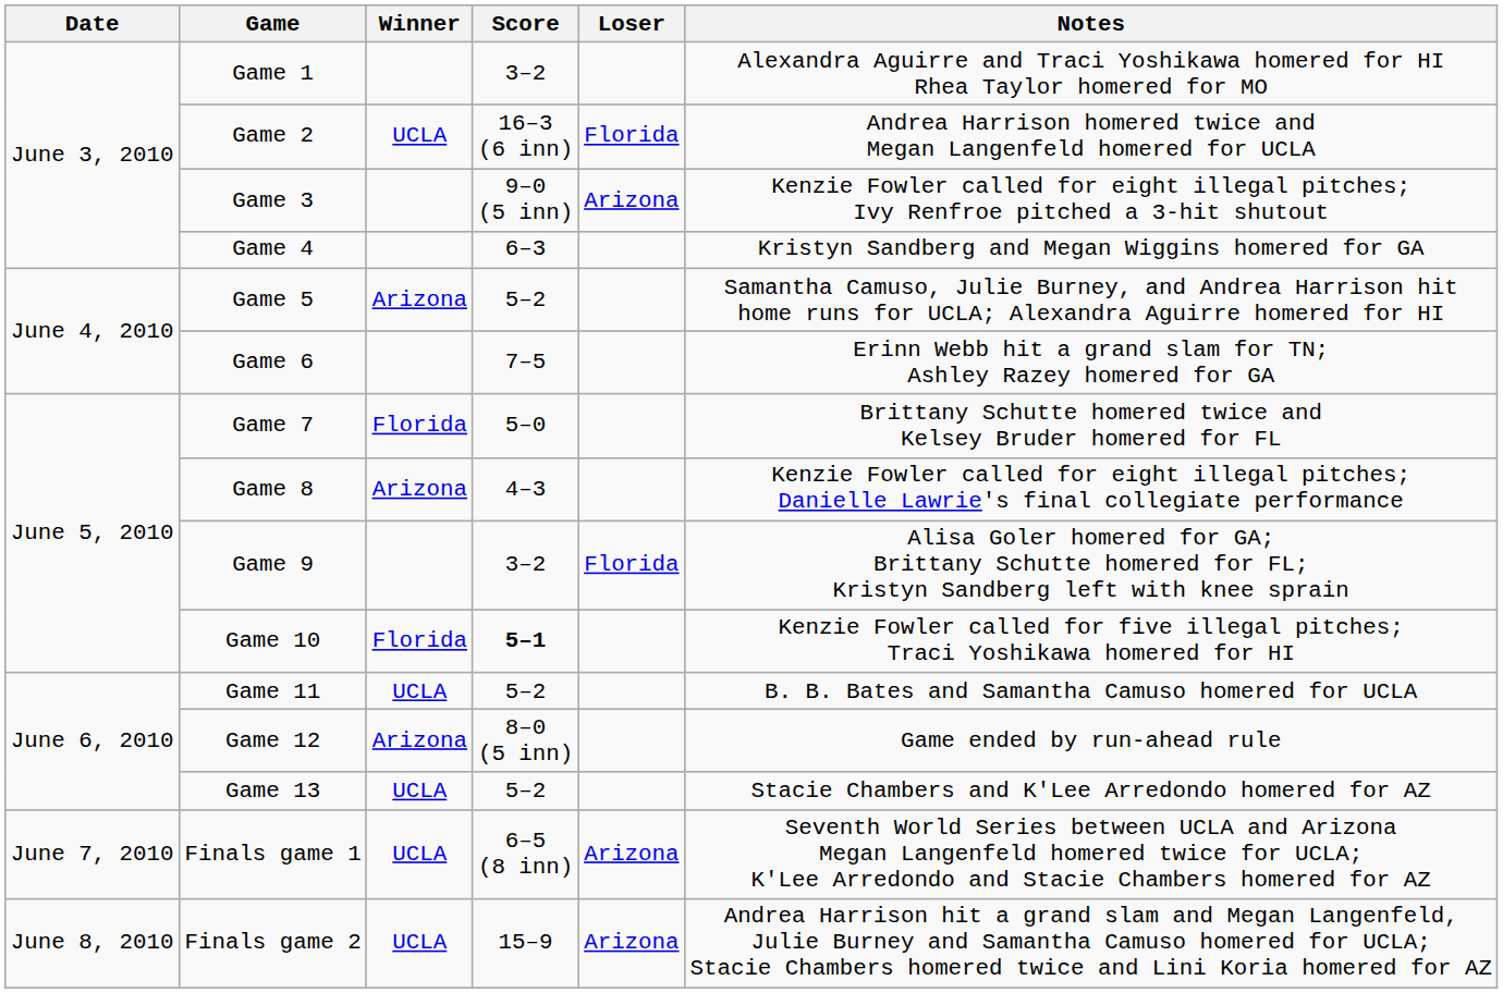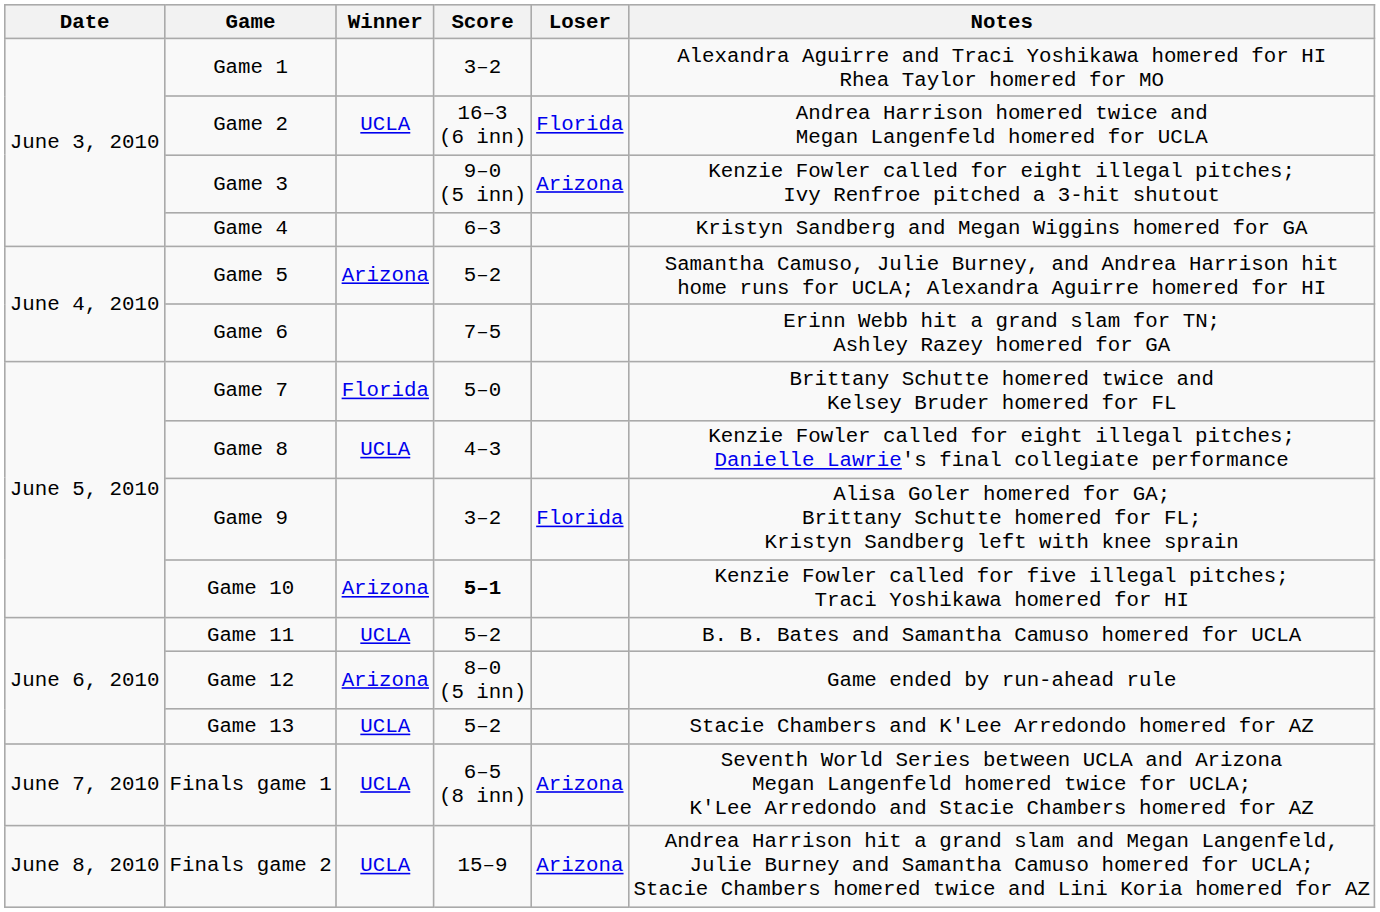 <table class="wikitable">
 <tr>
 <th>Date</th>
 <th>Game</th>
 <th>Winner</th>
 <th>Score</th>
 <th>Loser</th>
 <th>Notes</th>
 </tr>
 <tr align=center>
 <td rowspan=4>June 3, 2010</td>
 <td>Game 1</td>
 <td></td>
 <td>3–2</td>
 <td></td>
 <td>Alexandra Aguirre and Traci Yoshikawa homered for HI<br>Rhea Taylor homered for MO</td>
 </tr>
 <tr align=center>
 <td>Game 2</td>
 <td><a href='#'>UCLA</a></td>
 <td>16–3<br>(6 inn)</td>
 <td><a href='#'>Florida</a></td>
 <td>Andrea Harrison homered twice and<br>Megan Langenfeld homered for UCLA</td>
 </tr>
 <tr align=center>
 <td>Game 3</td>
 <td></td>
 <td>9–0<br>(5 inn)</td>
 <td><a href='#'>Arizona</a></td>
 <td>Kenzie Fowler called for eight illegal pitches;<br>Ivy Renfroe pitched a 3-hit shutout</td>
 </tr>
 <tr align=center>
 <td>Game 4</td>
 <td></td>
 <td>6–3</td>
 <td></td>
 <td>Kristyn Sandberg and Megan Wiggins homered for GA</td>
 </tr>
 <tr align=center>
 <td rowspan=2>June 4, 2010</td>
 <td>Game 5</td>
 <td><a href='#'>Arizona</a></td>
 <td>5–2</td>
 <td></td>
 <td>Samantha Camuso, Julie Burney, and Andrea Harrison hit<br>home runs for UCLA; Alexandra Aguirre homered for HI</td>
 </tr>
 <tr align=center>
 <td>Game 6</td>
 <td></td>
 <td>7–5</td>
 <td></td>
 <td>Erinn Webb hit a grand slam for TN;<br>Ashley Razey homered for GA</td>
 </tr>
 <tr align=center>
 <td rowspan=4>June 5, 2010</td>
 <td>Game 7</td>
 <td><a href='#'>Florida</a></td>
 <td>5–0</td>
 <td></td>
 <td>Brittany Schutte homered twice and<br>Kelsey Bruder homered for FL</td>
 </tr>
 <tr align=center>
 <td>Game 8</td>
-<td><a href='#'>Arizona</a></td>
+<td><a href='#'>UCLA</a></td>
 <td>4–3</td>
 <td></td>
 <td>Kenzie Fowler called for eight illegal pitches;<br><a href='#'>Danielle Lawrie</a>'s final collegiate performance</td>
 </tr>
 <tr align=center>
 <td>Game 9</td>
 <td></td>
 <td>3–2</td>
 <td><a href='#'>Florida</a></td>
 <td>Alisa Goler homered for GA;<br>Brittany Schutte homered for FL;<br>Kristyn Sandberg left with knee sprain</td>
 </tr>
 <tr align=center>
 <td>Game 10</td>
-<td><a href='#'>Florida</a></td>
+<td><a href='#'>Arizona</a></td>
 <td><strong>5–1</strong></td>
 <td></td>
 <td>Kenzie Fowler called for five illegal pitches;<br>Traci Yoshikawa homered for HI</td>
 </tr>
 <tr align=center>
 <td rowspan=3>June 6, 2010</td>
 <td>Game 11</td>
 <td><a href='#'>UCLA</a></td>
 <td>5–2</td>
 <td></td>
 <td>B. B. Bates and Samantha Camuso homered for UCLA</td>
 </tr>
 <tr align=center>
 <td>Game 12</td>
 <td><a href='#'>Arizona</a></td>
 <td>8–0<br>(5 inn)</td>
 <td></td>
 <td>Game ended by run-ahead rule</td>
 </tr>
 <tr align=center>
 <td>Game 13</td>
 <td><a href='#'>UCLA</a></td>
 <td>5–2</td>
 <td></td>
 <td>Stacie Chambers and K'Lee Arredondo homered for AZ</td>
 </tr>
 <tr align=center>
 <td>June 7, 2010</td>
 <td>Finals game 1</td>
 <td><a href='#'>UCLA</a></td>
 <td>6–5<br>(8 inn)</td>
 <td><a href='#'>Arizona</a></td>
 <td>Seventh World Series between UCLA and Arizona<br>Megan Langenfeld homered twice for UCLA;<br>K'Lee Arredondo and Stacie Chambers homered for AZ</td>
 </tr>
 <tr align=center>
 <td>June 8, 2010</td>
 <td>Finals game 2</td>
 <td><a href='#'>UCLA</a></td>
 <td>15–9</td>
 <td><a href='#'>Arizona</a></td>
 <td>Andrea Harrison hit a grand slam and Megan Langenfeld,<br>Julie Burney and Samantha Camuso homered for UCLA;<br>Stacie Chambers homered twice and Lini Koria homered for AZ</td>
 </tr>
 </table>
